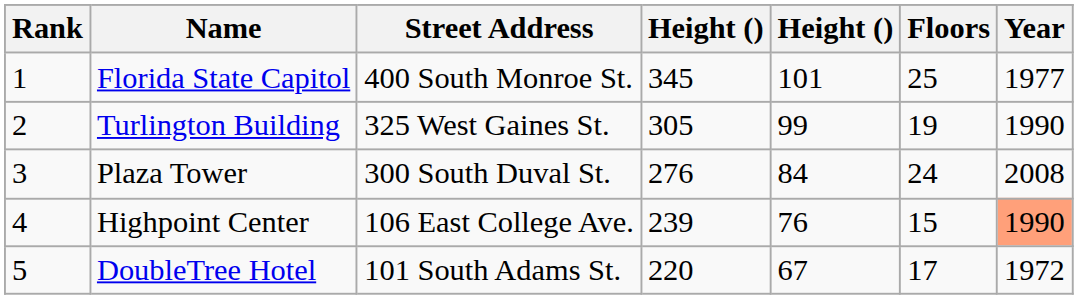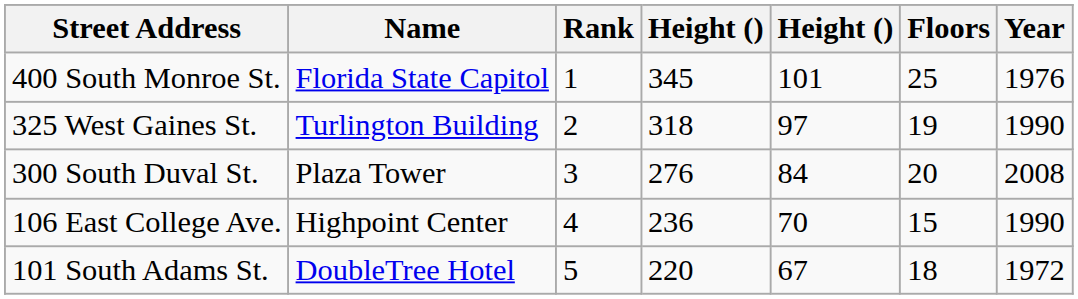 <table class="wikitable sortable">
 <tr>
+<th>Street Address</th>
+<th>Name</th>
 <th class="unsortable">Rank</th>
-<th>Name</th>
-<th>Street Address</th>
 <th>Height ()</th>
 <th>Height ()</th>
 <th>Floors</th>
 <th>Year</th>
 </tr>
 <tr>
+<td>400 South Monroe St.</td>
+<td><a href='#'>Florida State Capitol</a></td>
 <td>1</td>
-<td><a href='#'>Florida State Capitol</a></td>
-<td>400 South Monroe St.</td>
 <td>345</td>
 <td>101</td>
 <td>25</td>
-<td>1977</td>
+<td>1976</td>
 </tr>
 <tr>
+<td>325 West Gaines St.</td>
+<td><a href='#'>Turlington Building</a></td>
 <td>2</td>
-<td><a href='#'>Turlington Building</a></td>
-<td>325 West Gaines St.</td>
-<td>305</td>
-<td>99</td>
+<td>318</td>
+<td>97</td>
 <td>19</td>
 <td>1990</td>
 </tr>
 <tr>
+<td>300 South Duval St.</td>
+<td>Plaza Tower</td>
 <td>3</td>
-<td>Plaza Tower</td>
-<td>300 South Duval St.</td>
 <td>276</td>
 <td>84</td>
-<td>24</td>
+<td>20</td>
 <td>2008</td>
 </tr>
 <tr>
+<td>106 East College Ave.</td>
+<td>Highpoint Center</td>
 <td>4</td>
-<td>Highpoint Center</td>
-<td>106 East College Ave.</td>
-<td>239</td>
-<td>76</td>
+<td>236</td>
+<td>70</td>
 <td>15</td>
-<td style="background: lightsalmon;">1990</td>
+<td>1990</td>
 </tr>
 <tr>
+<td>101 South Adams St.</td>
+<td><a href='#'>DoubleTree Hotel</a></td>
 <td>5</td>
-<td><a href='#'>DoubleTree Hotel</a></td>
-<td>101 South Adams St.</td>
 <td>220</td>
 <td>67</td>
-<td>17</td>
+<td>18</td>
 <td>1972</td>
 </tr>
 </table>
